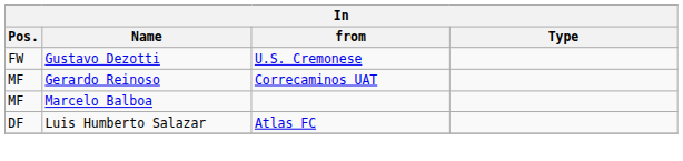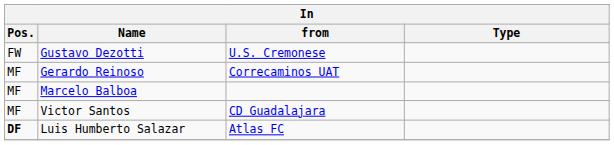 <table class="wikitable" style="font-size:90%;width:99%;">
 <tr>
 <th colspan="4">In</th>
 </tr>
 <tr>
 <th width=3%>Pos.</th>
 <th width=32%>Name</th>
 <th width=30%>from</th>
 <th width=35%>Type</th>
 </tr>
 <tr>
 <td>FW</td>
 <td><a href='#'>Gustavo Dezotti</a></td>
 <td><a href='#'>U.S. Cremonese</a></td>
 <td></td>
 </tr>
 <tr>
 <td>MF</td>
 <td><a href='#'>Gerardo Reinoso</a></td>
 <td><a href='#'>Correcaminos UAT</a></td>
 <td></td>
 </tr>
 <tr>
 <td>MF</td>
 <td><a href='#'>Marcelo Balboa</a></td>
 <td></td>
 <td></td>
 </tr>
 <tr>
-<td>DF</td>
+<td>MF</td>
+<td>Victor Santos</td>
+<td><a href='#'>CD Guadalajara</a></td>
+<td></td>
+</tr>
+<tr>
+<td><strong>DF</strong></td>
 <td>Luis Humberto Salazar</td>
 <td><a href='#'>Atlas FC</a></td>
 <td></td>
 </tr>
 <tr>
 </tr>
 </table>
